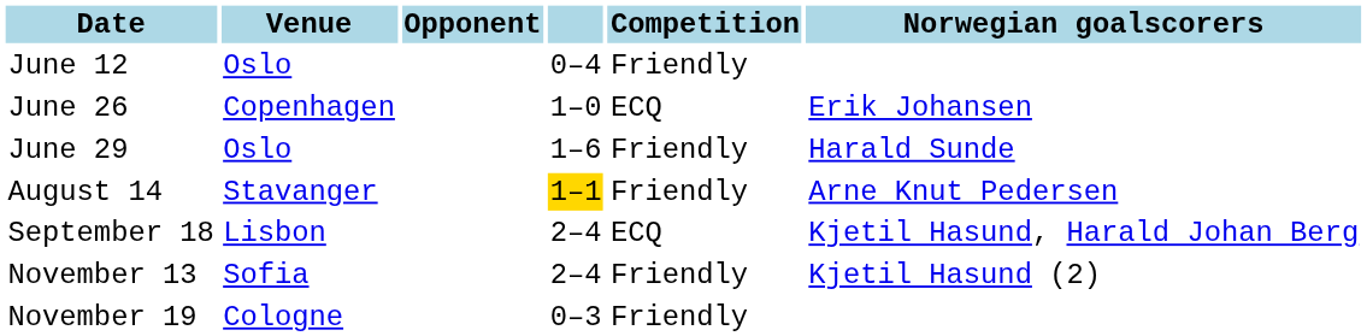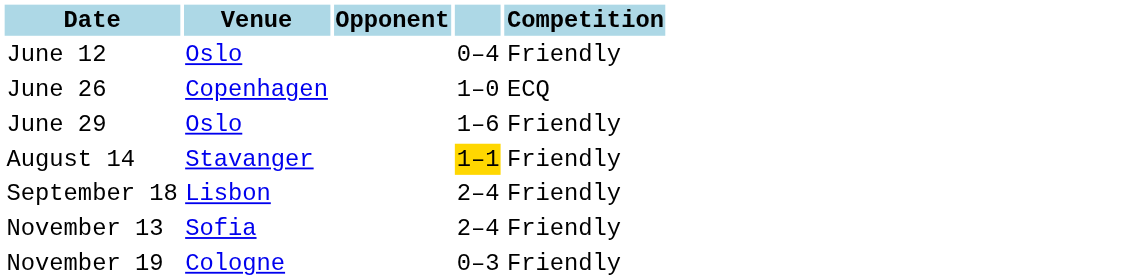 <table>
 <tr>
 <th style="background: lightblue;">Date</th>
 <th style="background: lightblue;">Venue</th>
 <th style="background: lightblue;">Opponent</th>
 <th style="background: lightblue;" align=center></th>
 <th style="background: lightblue;" align=center>Competition</th>
-<th style="background: lightblue;">Norwegian goalscorers</th>
 </tr>
 <tr>
 <td>June 12</td>
 <td><a href='#'>Oslo</a></td>
 <td></td>
 <td>0–4</td>
 <td>Friendly</td>
-<td></td>
 </tr>
 <tr>
 <td>June 26</td>
 <td><a href='#'>Copenhagen</a></td>
 <td></td>
 <td>1–0</td>
 <td>ECQ</td>
-<td><a href='#'>Erik Johansen</a></td>
 </tr>
 <tr>
 <td>June 29</td>
 <td><a href='#'>Oslo</a></td>
 <td></td>
 <td>1–6</td>
 <td>Friendly</td>
-<td><a href='#'>Harald Sunde</a></td>
 </tr>
 <tr>
 <td>August 14</td>
 <td><a href='#'>Stavanger</a></td>
 <td></td>
 <td style="background: gold;">1–1</td>
 <td>Friendly</td>
-<td><a href='#'>Arne Knut Pedersen</a></td>
 </tr>
 <tr>
 <td>September 18</td>
 <td><a href='#'>Lisbon</a></td>
 <td></td>
 <td>2–4</td>
-<td>ECQ</td>
-<td><a href='#'>Kjetil Hasund</a>, <a href='#'>Harald Johan Berg</a></td>
+<td>Friendly</td>
 </tr>
 <tr>
 <td>November 13</td>
 <td><a href='#'>Sofia</a></td>
 <td></td>
 <td>2–4</td>
 <td>Friendly</td>
-<td><a href='#'>Kjetil Hasund</a> (2)</td>
 </tr>
 <tr>
 <td>November 19</td>
 <td><a href='#'>Cologne</a></td>
 <td></td>
 <td>0–3</td>
 <td>Friendly</td>
-<td></td>
 </tr>
 </table>
